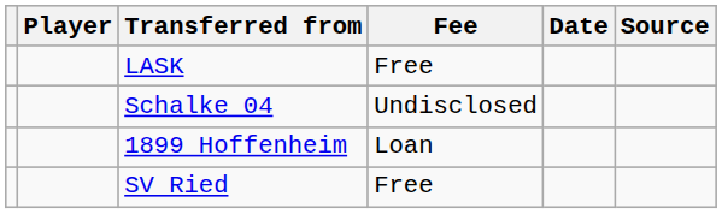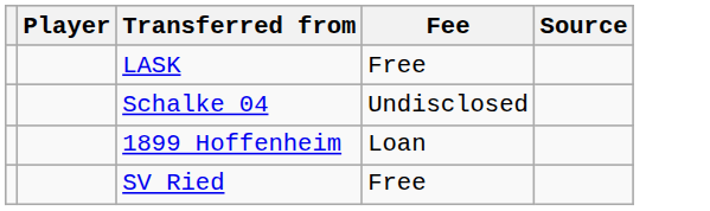 <table class="wikitable plainrowheaders sortable">
 <tr>
 <th></th>
 <th scope="col">Player</th>
 <th>Transferred from</th>
 <th style="width: 65px;">Fee</th>
-<th scope="col">Date</th>
 <th scope="col">Source</th>
 </tr>
 <tr>
 <td align=center></td>
 <td></td>
 <td> <a href='#'>LASK</a></td>
 <td>Free</td>
 <td></td>
-<td></td>
 </tr>
 <tr>
 <td align=center></td>
 <td></td>
 <td> <a href='#'>Schalke 04</a></td>
 <td>Undisclosed</td>
-<td></td>
 <td></td>
 </tr>
 <tr>
 <td align=center></td>
 <td></td>
 <td> <a href='#'>1899 Hoffenheim</a></td>
 <td>Loan</td>
 <td></td>
-<td></td>
 </tr>
 <tr>
 <td align=center></td>
 <td></td>
 <td> <a href='#'>SV Ried</a></td>
 <td>Free</td>
 <td></td>
-<td></td>
 </tr>
 </table>
